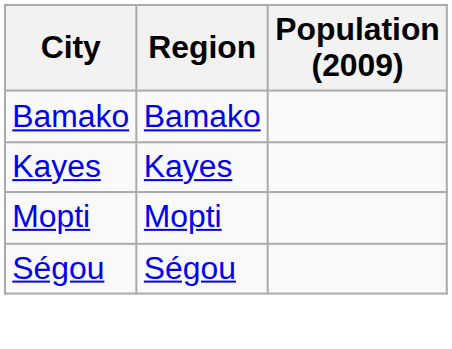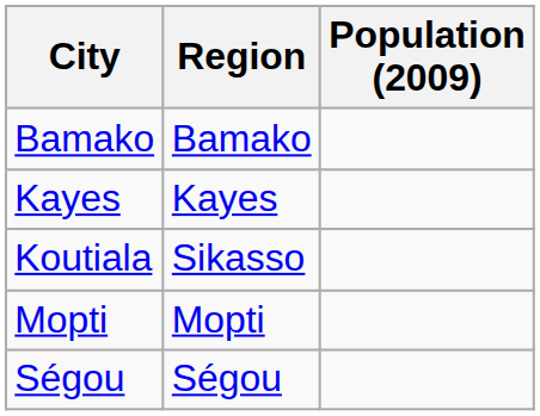 <table class="wikitable sortable sticky-header col3right">
 <tr>
 <th>City</th>
 <th>Region</th>
 <th>Population<br>(2009)</th>
 </tr>
 <tr>
 <td><a href='#'>Bamako</a></td>
 <td><a href='#'>Bamako</a></td>
 <td></td>
 </tr>
 <tr>
 <td><a href='#'>Kayes</a></td>
 <td><a href='#'>Kayes</a></td>
 <td></td>
 </tr>
 <tr>
+<td><a href='#'>Koutiala</a></td>
+<td><a href='#'>Sikasso</a></td>
+<td></td>
+</tr>
+<tr>
 <td><a href='#'>Mopti</a></td>
 <td><a href='#'>Mopti</a></td>
 <td></td>
 </tr>
 <tr>
 <td><a href='#'>Ségou</a></td>
 <td><a href='#'>Ségou</a></td>
 <td></td>
 </tr>
 </table>
